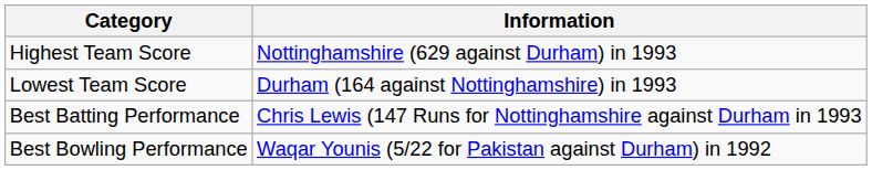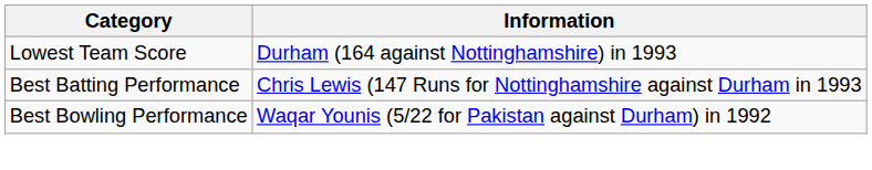 <table class="wikitable">
 <tr>
 <th>Category</th>
 <th>Information</th>
-</tr>
-<tr>
-<td>Highest Team Score</td>
-<td><a href='#'>Nottinghamshire</a> (629 against <a href='#'>Durham</a>) in 1993</td>
 </tr>
 <tr>
 <td>Lowest Team Score</td>
 <td><a href='#'>Durham</a> (164 against <a href='#'>Nottinghamshire</a>) in 1993</td>
 </tr>
 <tr>
 <td>Best Batting Performance</td>
 <td><a href='#'>Chris Lewis</a> (147 Runs for <a href='#'>Nottinghamshire</a> against <a href='#'>Durham</a> in 1993</td>
 </tr>
 <tr>
 <td>Best Bowling Performance</td>
 <td><a href='#'>Waqar Younis</a> (5/22 for <a href='#'>Pakistan</a> against <a href='#'>Durham</a>) in 1992</td>
 </tr>
 </table>
